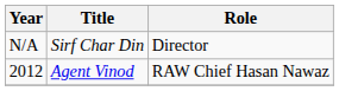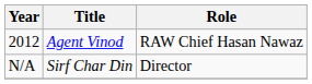 <table class="wikitable sortable">
 <tr>
 <th>Year</th>
 <th>Title</th>
 <th>Role</th>
 </tr>
 <tr>
+<td>2012</td>
+<td><a href='#'><em>Agent Vinod </em></a></td>
+<td>RAW Chief Hasan Nawaz</td>
+</tr>
+<tr>
 <td>N/A</td>
 <td><em>Sirf Char Din</em></td>
 <td>Director</td>
 </tr>
 <tr>
-<td>2012</td>
-<td><a href='#'><em>Agent Vinod </em></a></td>
-<td>RAW Chief Hasan Nawaz</td>
-</tr>
-<tr>
 </tr>
 </table>
